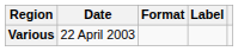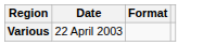 <table class="wikitable plainrowheaders">
 <tr>
 <th scope="col">Region</th>
 <th scope="col">Date</th>
 <th scope="col">Format</th>
-<th scope="col">Label</th>
 <th scope="col"></th>
 </tr>
 <tr>
 <th scope="row">Various</th>
 <td rowspan="1">22 April 2003</td>
 <td rowspan="1"></td>
-<td rowspan="1"></td>
 <td style="text-align:center;"></td>
 </tr>
 </table>
